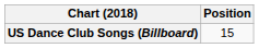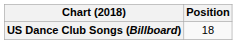 <table class="wikitable plainrowheaders" style="text-align:center">
 <tr>
 <th scope="col">Chart (2018)</th>
 <th scope="col">Position</th>
 </tr>
 <tr>
 <th scope="row">US Dance Club Songs (<em>Billboard</em>)</th>
-<td>15</td>
+<td>18</td>
 </tr>
 </table>
